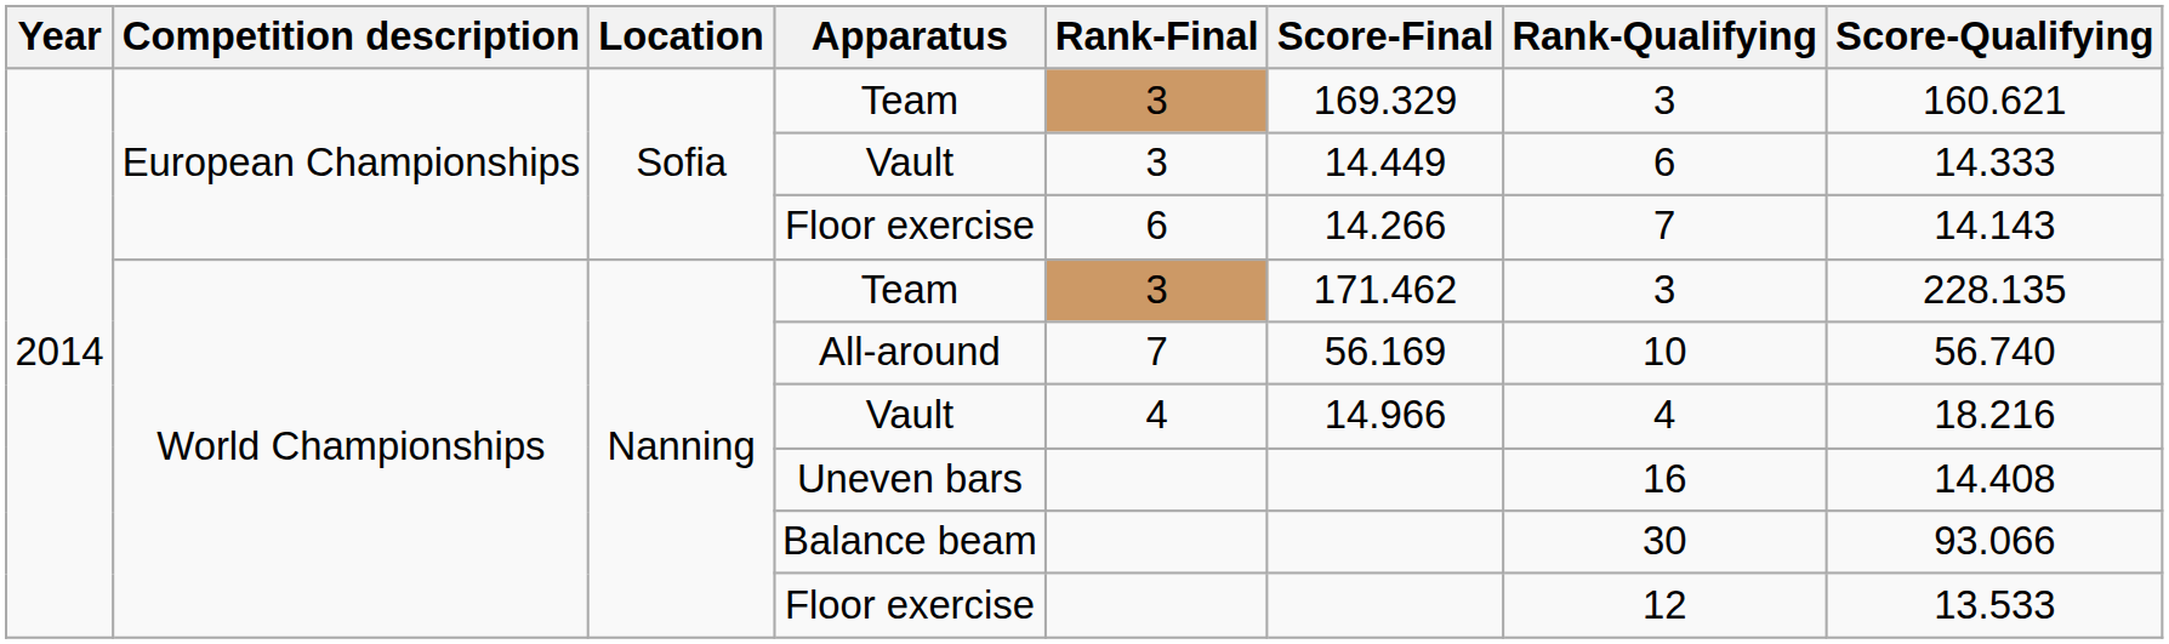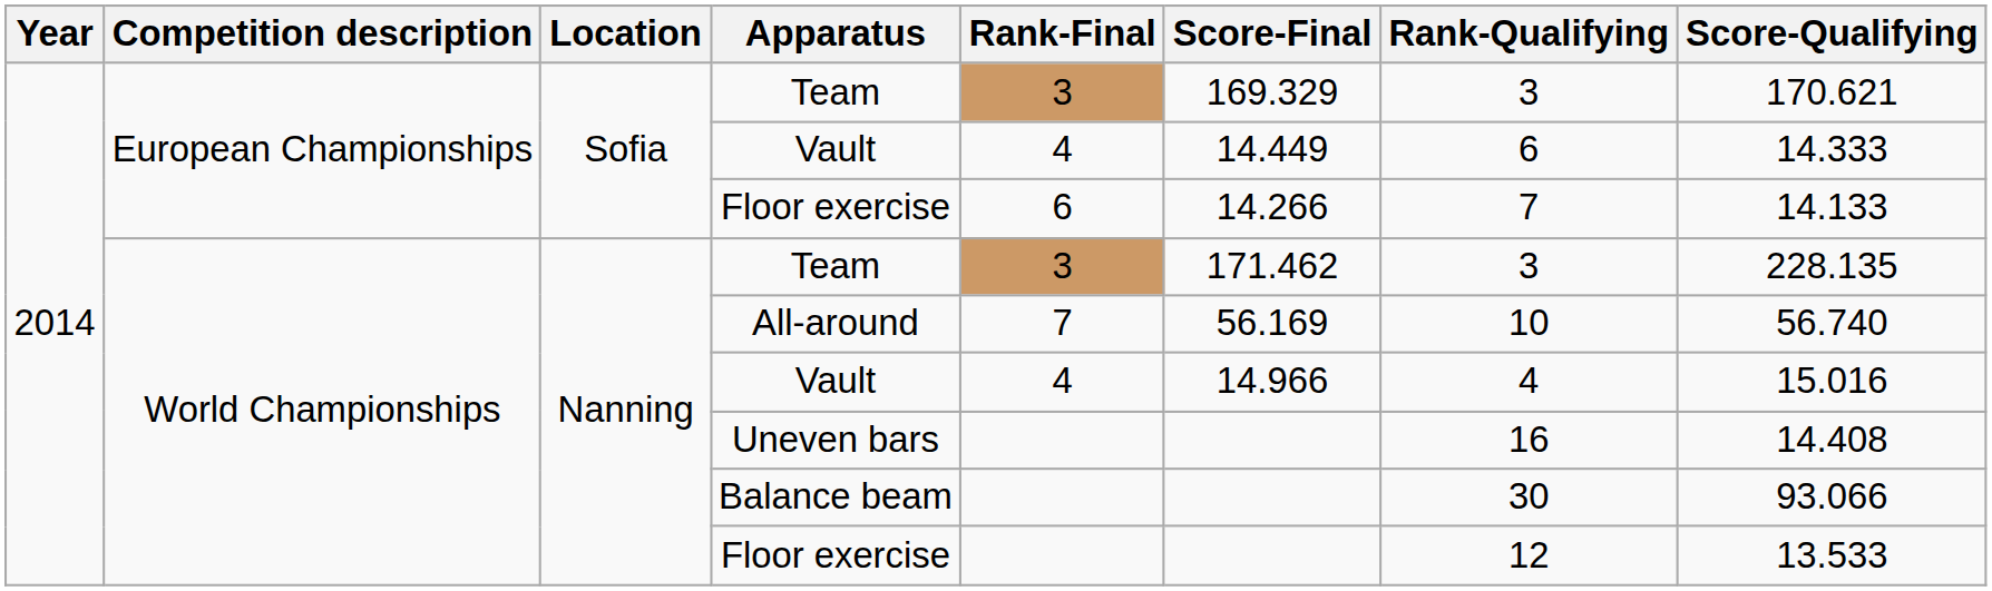 <table class="wikitable" style="text-align:center">
 <tr>
 <th>Year</th>
 <th>Competition description</th>
 <th>Location</th>
 <th>Apparatus</th>
 <th>Rank-Final</th>
 <th>Score-Final</th>
 <th>Rank-Qualifying</th>
 <th>Score-Qualifying</th>
 </tr>
 <tr>
 <td rowspan=9>2014</td>
 <td rowspan=3>European Championships</td>
 <td rowspan=3>Sofia</td>
 <td>Team</td>
 <td bgcolor=cc9966>3</td>
 <td>169.329</td>
 <td>3</td>
-<td>160.621</td>
+<td>170.621</td>
 </tr>
 <tr>
 <td>Vault</td>
-<td>3</td>
+<td>4</td>
 <td>14.449</td>
 <td>6</td>
 <td>14.333</td>
 </tr>
 <tr>
 <td>Floor exercise</td>
 <td>6</td>
 <td>14.266</td>
 <td>7</td>
-<td>14.143</td>
+<td>14.133</td>
 </tr>
 <tr>
 <td rowspan=6>World Championships</td>
 <td rowspan=6>Nanning</td>
 <td>Team</td>
 <td bgcolor=cc9966>3</td>
 <td>171.462</td>
 <td>3</td>
 <td>228.135</td>
 </tr>
 <tr>
 <td>All-around</td>
 <td>7</td>
 <td>56.169</td>
 <td>10</td>
 <td>56.740</td>
 </tr>
 <tr>
 <td>Vault</td>
 <td>4</td>
 <td>14.966</td>
 <td>4</td>
-<td>18.216</td>
+<td>15.016</td>
 </tr>
 <tr>
 <td>Uneven bars</td>
 <td></td>
 <td></td>
 <td>16</td>
 <td>14.408</td>
 </tr>
 <tr>
 <td>Balance beam</td>
 <td></td>
 <td></td>
 <td>30</td>
 <td>93.066</td>
 </tr>
 <tr>
 <td>Floor exercise</td>
 <td></td>
 <td></td>
 <td>12</td>
 <td>13.533</td>
 </tr>
 </table>
